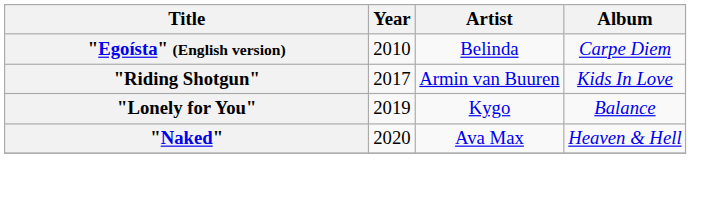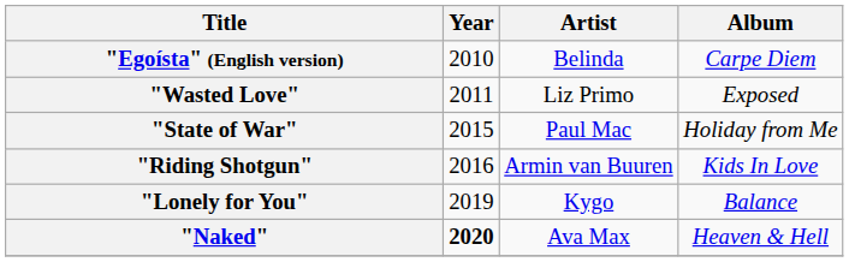 <table class="wikitable plainrowheaders" style="text-align:center;">
 <tr>
 <th scope="col" style="width:19em;">Title</th>
 <th scope="col">Year</th>
 <th scope="col">Artist</th>
 <th scope="col">Album</th>
 </tr>
 <tr>
 <th scope="row">"<a href='#'>Egoísta</a>" <small>(English version)</small> </th>
 <td>2010</td>
 <td><a href='#'>Belinda</a></td>
 <td><em><a href='#'>Carpe Diem</a></em></td>
 </tr>
 <tr>
+<th scope="row">"Wasted Love"</th>
+<td>2011</td>
+<td>Liz Primo</td>
+<td><em>Exposed</em></td>
+</tr>
+<tr>
+<th scope="row">"State of War" </th>
+<td>2015</td>
+<td><a href='#'>Paul Mac</a></td>
+<td><em>Holiday from Me</em></td>
+</tr>
+<tr>
 <th scope="row">"Riding Shotgun" </th>
-<td>2017</td>
+<td>2016</td>
 <td><a href='#'>Armin van Buuren</a></td>
 <td><em><a href='#'>Kids In Love</a></em></td>
 </tr>
 <tr>
 <th scope="row">"Lonely for You" </th>
 <td>2019</td>
 <td><a href='#'>Kygo</a></td>
 <td><em><a href='#'>Balance</a></em></td>
 </tr>
 <tr>
 <th scope="row">"<a href='#'>Naked</a>"</th>
-<td>2020</td>
+<td><strong>2020</strong></td>
 <td><a href='#'>Ava Max</a></td>
 <td><em><a href='#'>Heaven & Hell</a></em></td>
 </tr>
 <tr>
 </tr>
 </table>
